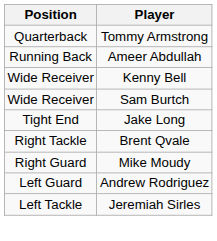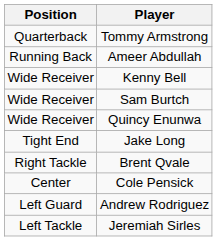 <table class="wikitable" style="text-align: center;">
 <tr>
 <th>Position</th>
 <th>Player</th>
 </tr>
 <tr>
 <td>Quarterback</td>
 <td>Tommy Armstrong</td>
 </tr>
 <tr>
 <td>Running Back</td>
 <td>Ameer Abdullah</td>
 </tr>
 <tr>
 <td>Wide Receiver</td>
 <td>Kenny Bell</td>
 </tr>
 <tr>
 <td>Wide Receiver</td>
 <td>Sam Burtch</td>
 </tr>
 <tr>
+<td>Wide Receiver</td>
+<td>Quincy Enunwa</td>
+</tr>
+<tr>
 <td>Tight End</td>
 <td>Jake Long</td>
 </tr>
 <tr>
 <td>Right Tackle</td>
 <td>Brent Qvale</td>
 </tr>
 <tr>
-<td>Right Guard</td>
-<td>Mike Moudy</td>
+<td>Center</td>
+<td>Cole Pensick</td>
 </tr>
 <tr>
 <td>Left Guard</td>
 <td>Andrew Rodriguez</td>
 </tr>
 <tr>
 <td>Left Tackle</td>
 <td>Jeremiah Sirles</td>
 </tr>
 </table>
